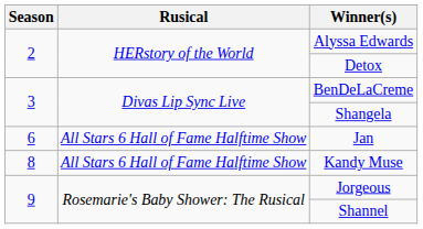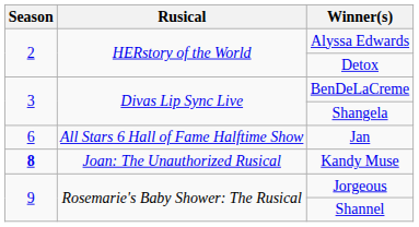 <table class="wikitable sortable" style="text-align:center;">
 <tr>
 <th>Season</th>
 <th>Rusical</th>
 <th>Winner(s)</th>
 </tr>
 <tr>
 <td rowspan="2"><a href='#'>2</a></td>
 <td rowspan="2"><em><a href='#'>HERstory of the World</a></em></td>
 <td nowrap><a href='#'>Alyssa Edwards</a></td>
 </tr>
 <tr>
 <td><a href='#'>Detox</a></td>
 </tr>
 <tr>
 <td rowspan="2"><a href='#'>3</a></td>
 <td rowspan="2"><em><a href='#'>Divas Lip Sync Live</a></em></td>
 <td><a href='#'>BenDeLaCreme</a></td>
 </tr>
 <tr>
 <td><a href='#'>Shangela</a></td>
 </tr>
 <tr>
 <td><a href='#'>6</a></td>
 <td nowrap><em><a href='#'>All Stars 6 Hall of Fame Halftime Show</a></em></td>
 <td><a href='#'>Jan</a></td>
 </tr>
 <tr>
-<td><a href='#'>8</a></td>
-<td nowrap><em><a href='#'>All Stars 6 Hall of Fame Halftime Show</a></em></td>
+<td><strong><a href='#'>8</a></strong></td>
+<td nowrap><em><a href='#'>Joan: The Unauthorized Rusical</a></em></td>
 <td><a href='#'>Kandy Muse</a></td>
 </tr>
 <tr>
 <td rowspan="2"><a href='#'>9</a></td>
 <td rowspan="2"><em>Rosemarie's Baby Shower: The Rusical</em></td>
 <td><a href='#'>Jorgeous</a></td>
 </tr>
 <tr>
 <td><a href='#'>Shannel</a></td>
 </tr>
 </table>
